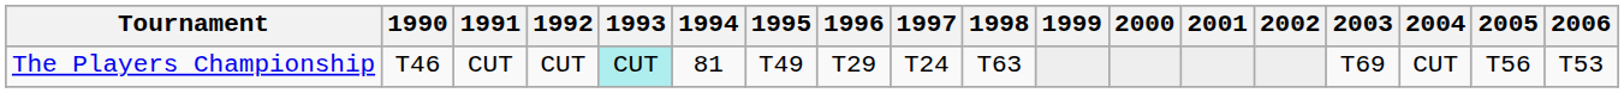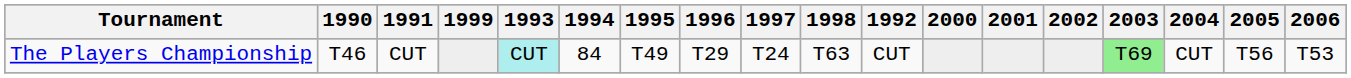 <table class="wikitable" style="font-size:95%;text-align:center;">
 <tr>
 <th>Tournament</th>
 <th>1990</th>
 <th>1991</th>
-<th>1992</th>
+<th>1999</th>
 <th>1993</th>
 <th>1994</th>
 <th>1995</th>
 <th>1996</th>
 <th>1997</th>
 <th>1998</th>
-<th>1999</th>
+<th>1992</th>
 <th>2000</th>
 <th>2001</th>
 <th>2002</th>
 <th>2003</th>
 <th>2004</th>
 <th>2005</th>
 <th>2006</th>
 </tr>
 <tr>
 <td align=left><a href='#'>The Players Championship</a></td>
 <td>T46</td>
 <td>CUT</td>
-<td>CUT</td>
+<td style="background:#eeeeee;"></td>
 <td style="background: paleturquoise;">CUT</td>
-<td>81</td>
+<td>84</td>
 <td>T49</td>
 <td>T29</td>
 <td>T24</td>
 <td>T63</td>
+<td>CUT</td>
 <td style="background:#eeeeee;"></td>
 <td style="background:#eeeeee;"></td>
 <td style="background:#eeeeee;"></td>
-<td style="background:#eeeeee;"></td>
-<td>T69</td>
+<td style="background: lightgreen;">T69</td>
 <td>CUT</td>
 <td>T56</td>
 <td>T53</td>
 </tr>
 </table>
